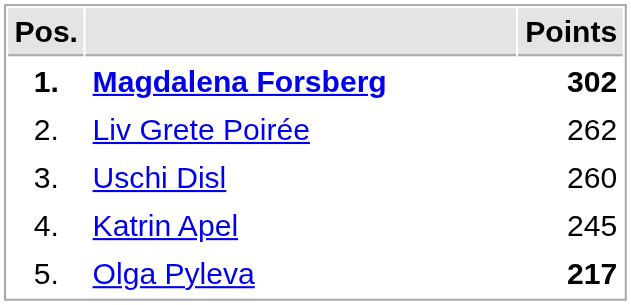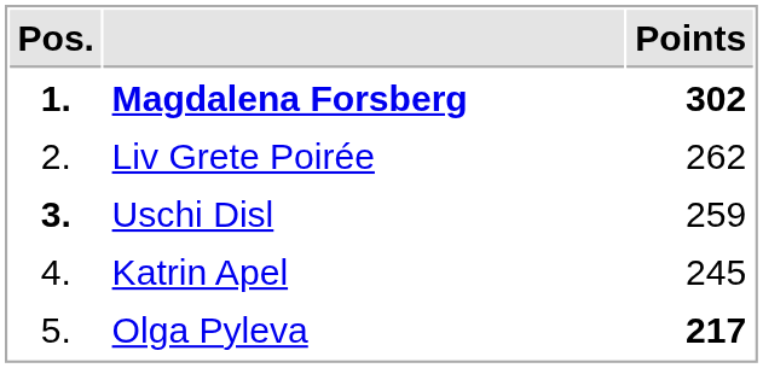 <table cellspacing="1" cellpadding="3" style="border:1px solid #AAAAAA;font-size:90%">
 <tr bgcolor="#E4E4E4">
 <th style="border-bottom:1px solid #AAAAAA" width=10>Pos.</th>
 <th style="border-bottom:1px solid #AAAAAA" width=200></th>
 <th style="border-bottom:1px solid #AAAAAA" width=20>Points</th>
 </tr>
 <tr>
 <td align="center"><strong>1.</strong></td>
 <td> <strong><a href='#'>Magdalena Forsberg</a></strong></td>
 <td align="right"><strong>302</strong></td>
 </tr>
 <tr>
 <td align="center">2.</td>
 <td> <a href='#'>Liv Grete Poirée</a></td>
 <td align="right">262</td>
 </tr>
 <tr>
-<td align="center">3.</td>
+<td align="center"><strong>3.</strong></td>
 <td> <a href='#'>Uschi Disl</a></td>
-<td align="right">260</td>
+<td align="right">259</td>
 </tr>
 <tr>
 <td align="center">4.</td>
 <td> <a href='#'>Katrin Apel</a></td>
 <td align="right">245</td>
 </tr>
 <tr>
 <td align="center">5.</td>
 <td> <a href='#'>Olga Pyleva</a></td>
 <td align="right"><strong>217</strong></td>
 </tr>
 </table>
